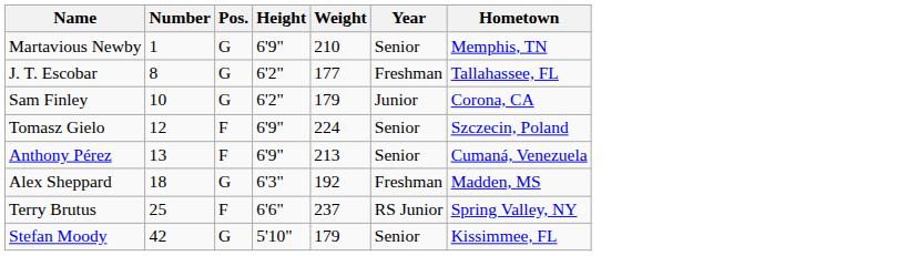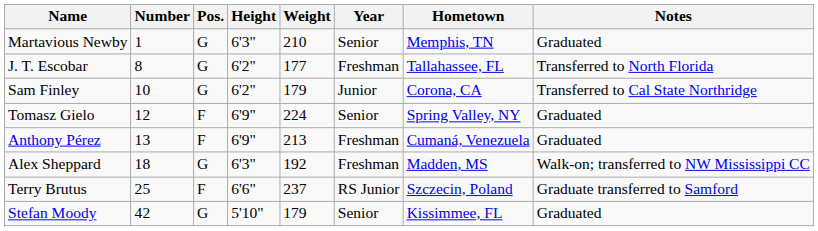 <table class="wikitable sortable" border="1">
 <tr>
 <th>Name</th>
 <th>Number</th>
 <th>Pos.</th>
 <th>Height</th>
 <th>Weight</th>
 <th>Year</th>
 <th>Hometown</th>
+<th class="unsortable">Notes</th>
 </tr>
 <tr>
 <td>Martavious Newby</td>
 <td>1</td>
 <td>G</td>
-<td>6'9"</td>
+<td>6'3"</td>
 <td>210</td>
 <td>Senior</td>
 <td><a href='#'>Memphis, TN</a></td>
+<td>Graduated</td>
 </tr>
 <tr>
 <td>J. T. Escobar</td>
 <td>8</td>
 <td>G</td>
 <td>6'2"</td>
 <td>177</td>
 <td>Freshman</td>
 <td><a href='#'>Tallahassee, FL</a></td>
+<td>Transferred to <a href='#'>North Florida</a></td>
 </tr>
 <tr>
 <td>Sam Finley</td>
 <td>10</td>
 <td>G</td>
 <td>6'2"</td>
 <td>179</td>
 <td>Junior</td>
 <td><a href='#'>Corona, CA</a></td>
+<td>Transferred to <a href='#'>Cal State Northridge</a></td>
 </tr>
 <tr>
 <td>Tomasz Gielo</td>
 <td>12</td>
 <td>F</td>
 <td>6'9"</td>
 <td>224</td>
 <td>Senior</td>
-<td><a href='#'>Szczecin, Poland</a></td>
+<td><a href='#'>Spring Valley, NY</a></td>
+<td>Graduated</td>
 </tr>
 <tr>
 <td><a href='#'>Anthony Pérez</a></td>
 <td>13</td>
 <td>F</td>
 <td>6'9"</td>
 <td>213</td>
-<td>Senior</td>
+<td>Freshman</td>
 <td><a href='#'>Cumaná, Venezuela</a></td>
+<td>Graduated</td>
 </tr>
 <tr>
 <td>Alex Sheppard</td>
 <td>18</td>
 <td>G</td>
 <td>6'3"</td>
 <td>192</td>
 <td>Freshman</td>
 <td><a href='#'>Madden, MS</a></td>
+<td>Walk-on; transferred to <a href='#'>NW Mississippi CC</a></td>
 </tr>
 <tr>
 <td>Terry Brutus</td>
 <td>25</td>
 <td>F</td>
 <td>6'6"</td>
 <td>237</td>
 <td>RS Junior</td>
-<td><a href='#'>Spring Valley, NY</a></td>
+<td><a href='#'>Szczecin, Poland</a></td>
+<td>Graduate transferred to <a href='#'>Samford</a></td>
 </tr>
 <tr>
 <td><a href='#'>Stefan Moody</a></td>
 <td>42</td>
 <td>G</td>
 <td>5'10"</td>
 <td>179</td>
 <td>Senior</td>
 <td><a href='#'>Kissimmee, FL</a></td>
+<td>Graduated</td>
 </tr>
 </table>
